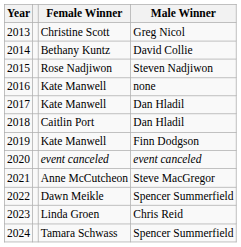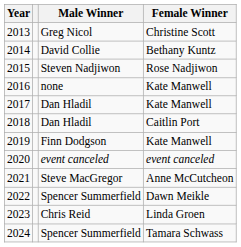 <table class="wikitable">
 <tr>
 <th>Year</th>
 <th></th>
+<th>Male Winner</th>
 <th>Female Winner</th>
-<th>Male Winner</th>
 </tr>
 <tr>
 <td>2013</td>
 <td></td>
+<td>Greg Nicol</td>
 <td>Christine Scott</td>
-<td>Greg Nicol</td>
 </tr>
 <tr>
 <td>2014</td>
 <td></td>
+<td>David Collie</td>
 <td>Bethany Kuntz</td>
-<td>David Collie</td>
 </tr>
 <tr>
 <td>2015</td>
 <td></td>
+<td>Steven Nadjiwon</td>
 <td>Rose Nadjiwon</td>
-<td>Steven Nadjiwon</td>
 </tr>
 <tr>
 <td>2016</td>
 <td></td>
+<td>none</td>
 <td>Kate Manwell</td>
-<td>none</td>
 </tr>
 <tr>
 <td>2017</td>
 <td></td>
+<td>Dan Hladil</td>
 <td>Kate Manwell</td>
-<td>Dan Hladil</td>
 </tr>
 <tr>
 <td>2018</td>
 <td></td>
+<td>Dan Hladil</td>
 <td>Caitlin Port</td>
-<td>Dan Hladil</td>
 </tr>
 <tr>
 <td>2019</td>
 <td></td>
+<td>Finn Dodgson</td>
 <td>Kate Manwell</td>
-<td>Finn Dodgson</td>
 </tr>
 <tr>
 <td>2020</td>
 <td></td>
 <td><em>event canceled</em></td>
 <td><em>event canceled</em></td>
 </tr>
 <tr>
 <td>2021</td>
 <td></td>
+<td>Steve MacGregor</td>
 <td>Anne McCutcheon</td>
-<td>Steve MacGregor</td>
 </tr>
 <tr>
 <td>2022</td>
 <td></td>
+<td>Spencer Summerfield</td>
 <td>Dawn Meikle</td>
-<td>Spencer Summerfield</td>
 </tr>
 <tr>
 <td>2023</td>
 <td></td>
+<td>Chris Reid</td>
 <td>Linda Groen</td>
-<td>Chris Reid</td>
 </tr>
 <tr>
 <td>2024</td>
 <td></td>
+<td>Spencer Summerfield</td>
 <td>Tamara Schwass</td>
-<td>Spencer Summerfield</td>
 </tr>
 </table>
